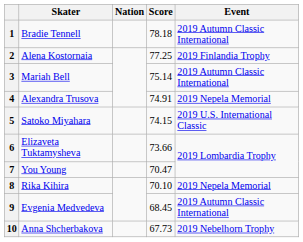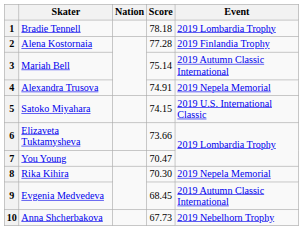 <table class="wikitable sortable" style="text-align:left; width:75%">
 <tr>
 <th scope="col"></th>
 <th scope="col">Skater</th>
 <th scope="col">Nation</th>
 <th scope="col">Score</th>
 <th scope="col">Event</th>
 </tr>
 <tr>
 <th scope="row">1</th>
 <td><a href='#'>Bradie Tennell</a></td>
 <td></td>
 <td style="text-align:center;">78.18</td>
-<td><a href='#'>2019 Autumn Classic International</a></td>
+<td><a href='#'>2019 Lombardia Trophy</a></td>
 </tr>
 <tr>
 <th scope="row">2</th>
 <td><a href='#'>Alena Kostornaia</a></td>
 <td rowspan="3"></td>
-<td style="text-align:center;">77.25</td>
+<td style="text-align:center;">77.28</td>
 <td><a href='#'>2019 Finlandia Trophy</a></td>
 </tr>
 <tr>
 <th scope="row">3</th>
 <td><a href='#'>Mariah Bell</a></td>
 <td style="text-align:center;">75.14</td>
 <td><a href='#'>2019 Autumn Classic International</a></td>
 </tr>
 <tr>
 <th scope="row">4</th>
 <td><a href='#'>Alexandra Trusova</a></td>
 <td style="text-align:center;">74.91</td>
 <td><a href='#'>2019 Nepela Memorial</a></td>
 </tr>
 <tr>
 <th scope="row">5</th>
 <td><a href='#'>Satoko Miyahara</a></td>
 <td></td>
 <td style="text-align:center;">74.15</td>
 <td><a href='#'>2019 U.S. International Classic</a></td>
 </tr>
 <tr>
 <th scope="row">6</th>
 <td><a href='#'>Elizaveta Tuktamysheva</a></td>
 <td></td>
 <td style="text-align:center;">73.66</td>
 <td rowspan="2"><a href='#'>2019 Lombardia Trophy</a></td>
 </tr>
 <tr>
 <th scope="row">7</th>
 <td><a href='#'>You Young</a></td>
 <td></td>
 <td style="text-align:center;">70.47</td>
 </tr>
 <tr>
 <th scope="row">8</th>
 <td><a href='#'>Rika Kihira</a></td>
 <td rowspan="2"></td>
-<td style="text-align:center;">70.10</td>
+<td style="text-align:center;">70.30</td>
 <td><a href='#'>2019 Nepela Memorial</a></td>
 </tr>
 <tr>
 <th scope="row">9</th>
 <td><a href='#'>Evgenia Medvedeva</a></td>
 <td style="text-align:center;">68.45</td>
 <td><a href='#'>2019 Autumn Classic International</a></td>
 </tr>
 <tr>
 <th scope="row">10</th>
 <td><a href='#'>Anna Shcherbakova</a></td>
 <td></td>
 <td style="text-align:center;">67.73</td>
 <td><a href='#'>2019 Nebelhorn Trophy</a></td>
 </tr>
 </table>
